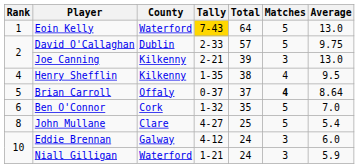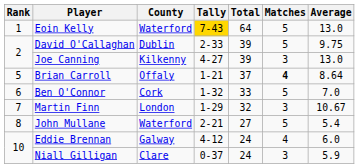 <table class="wikitable">
 <tr>
 <th>Rank</th>
 <th>Player</th>
 <th>County</th>
 <th>Tally</th>
 <th>Total</th>
 <th>Matches</th>
 <th>Average</th>
 </tr>
 <tr>
 <td rowspan=1 align=center>1</td>
 <td><a href='#'>Eoin Kelly</a></td>
 <td><a href='#'>Waterford</a></td>
 <td align=center style="background: gold;">7-43</td>
 <td align=center>64</td>
 <td align=center>5</td>
 <td align=center>13.0</td>
 </tr>
 <tr>
 <td rowspan=2 align=center>2</td>
 <td><a href='#'>David O'Callaghan</a></td>
 <td><a href='#'>Dublin</a></td>
 <td align=center>2-33</td>
-<td align=center>57</td>
+<td align=center>39</td>
 <td align=center>5</td>
 <td align=center>9.75</td>
 </tr>
 <tr>
 <td><a href='#'>Joe Canning</a></td>
 <td><a href='#'>Kilkenny</a></td>
-<td align=center>2-21</td>
+<td align=center>4-27</td>
 <td align=center>39</td>
 <td align=center>3</td>
 <td align=center>13.0</td>
 </tr>
 <tr>
-<td rowspan=1 align=center>4</td>
-<td><a href='#'>Henry Shefflin</a></td>
-<td><a href='#'>Kilkenny</a></td>
-<td align=center>1-35</td>
-<td align=center>38</td>
-<td align=center>4</td>
-<td align=center>9.5</td>
-</tr>
-<tr>
 <td rowspan=1 align=center>5</td>
 <td><a href='#'>Brian Carroll</a></td>
 <td><a href='#'>Offaly</a></td>
-<td align=center>0-37</td>
+<td align=center>1-21</td>
 <td align=center>37</td>
 <td align=center><strong>4</strong></td>
 <td align=center>8.64</td>
 </tr>
 <tr>
 <td rowspan=1 align=center>6</td>
 <td><a href='#'>Ben O'Connor</a></td>
 <td><a href='#'>Cork</a></td>
 <td align=center>1-32</td>
-<td align=center>35</td>
+<td align=center>33</td>
 <td align=center>5</td>
 <td align=center>7.0</td>
 </tr>
 <tr>
+<td rowspan=1 align=center>7</td>
+<td><a href='#'>Martin Finn</a></td>
+<td><a href='#'>London</a></td>
+<td align=center>1-29</td>
+<td align=center>32</td>
+<td align=center>3</td>
+<td align=center>10.67</td>
+</tr>
+<tr>
 <td rowspan=1 align=center>8</td>
 <td><a href='#'>John Mullane</a></td>
-<td><a href='#'>Clare</a></td>
-<td align=center>4-27</td>
-<td align=center>25</td>
+<td><a href='#'>Waterford</a></td>
+<td align=center>2-21</td>
+<td align=center>27</td>
 <td align=center>5</td>
 <td align=center>5.4</td>
 </tr>
 <tr>
 <td rowspan=2 align=center>10</td>
 <td><a href='#'>Eddie Brennan</a></td>
 <td><a href='#'>Galway</a></td>
 <td align=center>4-12</td>
 <td align=center>24</td>
-<td align=center>3</td>
+<td align=center>4</td>
 <td align=center>6.0</td>
 </tr>
 <tr>
 <td><a href='#'>Niall Gilligan</a></td>
-<td><a href='#'>Waterford</a></td>
-<td align=center>1-21</td>
+<td><a href='#'>Clare</a></td>
+<td align=center>0-37</td>
 <td align=center>24</td>
 <td align=center>3</td>
 <td align=center>5.9</td>
 </tr>
 </table>
